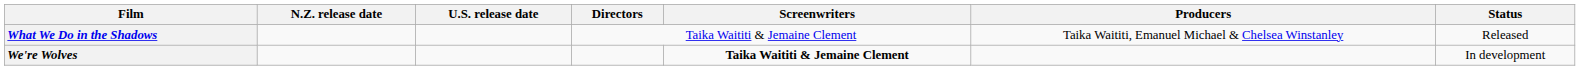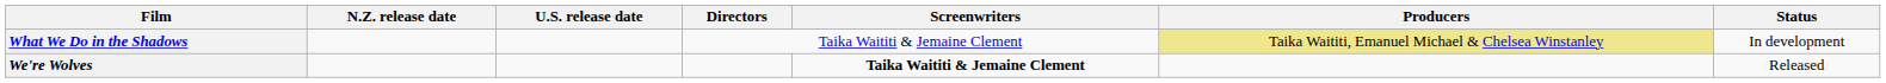 <table class="wikitable plainrowheaders"  style="text-align:center; width: 99%">
 <tr>
 <th scope="col">Film</th>
 <th scope="col">N.Z. release date</th>
 <th scope="col">U.S. release date</th>
 <th scope="col">Directors</th>
 <th scope="col">Screenwriters</th>
 <th scope="col">Producers</th>
 <th scope="col">Status</th>
 </tr>
 <tr>
 <th scope="row" style="text-align:left"><em><a href='#'>What We Do in the Shadows</a></em></th>
 <td style="text-align:center"></td>
 <td style="text-align:center"></td>
 <td colspan="2"><a href='#'>Taika Waititi</a> & <a href='#'>Jemaine Clement</a></td>
-<td>Taika Waititi, Emanuel Michael & <a href='#'>Chelsea Winstanley</a></td>
-<td>Released</td>
+<td style="background: khaki;">Taika Waititi, Emanuel Michael & <a href='#'>Chelsea Winstanley</a></td>
+<td>In development</td>
 </tr>
 <tr>
 <th scope="row" style="text-align:left"><em>We're Wolves</em></th>
 <td></td>
 <td></td>
 <td></td>
 <td><strong>Taika Waititi & Jemaine Clement</strong></td>
 <td></td>
-<td>In development</td>
+<td>Released</td>
 </tr>
 </table>
